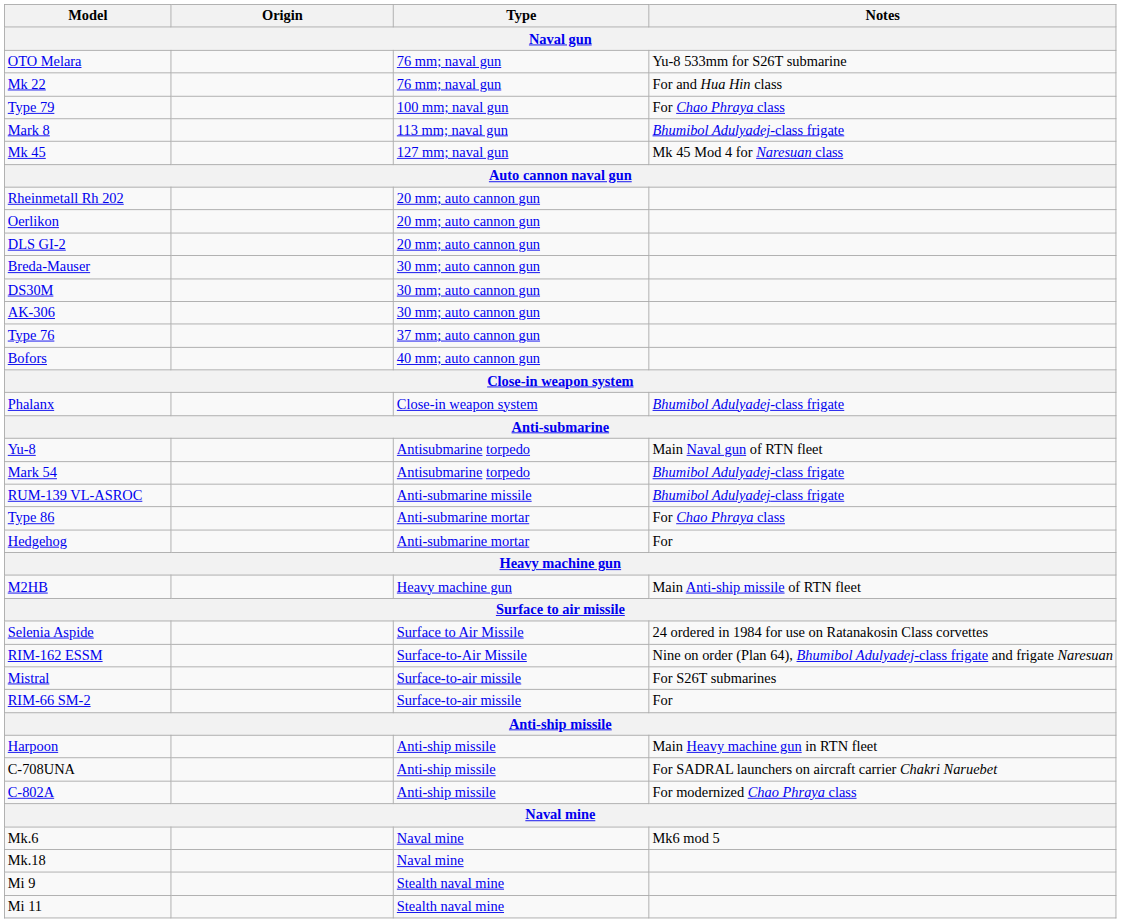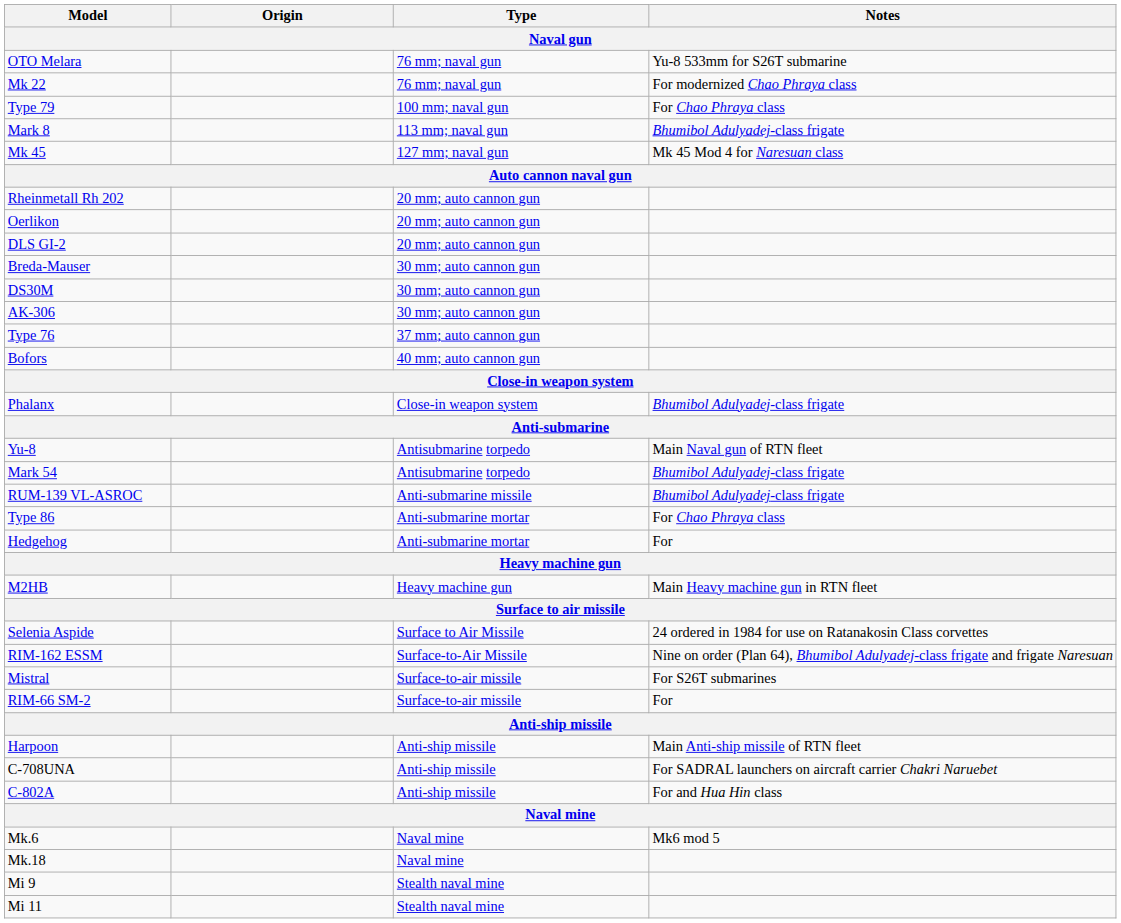 <table class="wikitable">
 <tr>
 <th style="width:15%;">Model</th>
 <th style="width:20%;">Origin</th>
 <th style="width:23%;">Type</th>
 <th style="width:42%;">Notes</th>
 </tr>
 <tr>
 <th colspan="6"><a href='#'>Naval gun</a></th>
 </tr>
 <tr>
 <td><a href='#'>OTO Melara</a></td>
 <td></td>
 <td><a href='#'>76 mm; naval gun</a></td>
 <td>Yu-8 533mm for S26T submarine</td>
 </tr>
 <tr>
 <td><a href='#'>Mk 22</a></td>
 <td></td>
 <td><a href='#'>76 mm; naval gun</a></td>
-<td>For  and <em>Hua Hin</em> class</td>
+<td>For modernized <a href='#'><em>Chao Phraya</em> class</a></td>
 </tr>
 <tr>
 <td><a href='#'>Type 79</a></td>
 <td></td>
 <td><a href='#'>100 mm; naval gun</a></td>
 <td>For <a href='#'><em>Chao Phraya</em> class</a></td>
 </tr>
 <tr>
 <td><a href='#'>Mark 8</a></td>
 <td></td>
 <td><a href='#'>113 mm; naval gun</a></td>
 <td><a href='#'><em>Bhumibol Adulyadej</em>-class frigate</a></td>
 </tr>
 <tr>
 <td><a href='#'>Mk 45</a></td>
 <td></td>
 <td><a href='#'>127 mm; naval gun</a></td>
 <td>Mk 45 Mod 4 for  <a href='#'><em>Naresuan</em> class</a></td>
 </tr>
 <tr>
 <th colspan="6"><a href='#'>Auto cannon naval gun</a></th>
 </tr>
 <tr>
 <td><a href='#'>Rheinmetall Rh 202</a></td>
 <td></td>
 <td><a href='#'>20 mm; auto cannon gun</a></td>
 <td></td>
 </tr>
 <tr>
 <td><a href='#'>Oerlikon</a></td>
 <td></td>
 <td><a href='#'>20 mm; auto cannon gun</a></td>
 <td></td>
 </tr>
 <tr>
 <td><a href='#'>DLS GI-2</a></td>
 <td></td>
 <td><a href='#'>20 mm; auto cannon gun</a></td>
 <td></td>
 </tr>
 <tr>
 <td><a href='#'>Breda-Mauser</a></td>
 <td></td>
 <td><a href='#'>30 mm; auto cannon gun</a></td>
 <td></td>
 </tr>
 <tr>
 <td><a href='#'>DS30M</a></td>
 <td></td>
 <td><a href='#'>30 mm; auto cannon gun</a></td>
 <td></td>
 </tr>
 <tr>
 <td><a href='#'>AK-306</a></td>
 <td></td>
 <td><a href='#'>30 mm; auto cannon gun</a></td>
 <td></td>
 </tr>
 <tr>
 <td><a href='#'>Type 76</a></td>
 <td></td>
 <td><a href='#'>37 mm; auto cannon gun</a></td>
 <td></td>
 </tr>
 <tr>
 <td><a href='#'>Bofors</a></td>
 <td></td>
 <td><a href='#'>40 mm; auto cannon gun</a></td>
 <td></td>
 </tr>
 <tr>
 <th colspan="7"><a href='#'>Close-in weapon system</a></th>
 </tr>
 <tr>
 <td><a href='#'>Phalanx</a></td>
 <td></td>
 <td><a href='#'>Close-in weapon system</a></td>
 <td><a href='#'><em>Bhumibol Adulyadej</em>-class frigate</a></td>
 </tr>
 <tr>
 <th colspan="7"><a href='#'>Anti-submarine</a></th>
 </tr>
 <tr>
 <td><a href='#'>Yu-8</a></td>
 <td></td>
 <td><a href='#'>Antisubmarine</a> <a href='#'>torpedo</a></td>
 <td>Main <a href='#'>Naval gun</a> of RTN fleet</td>
 </tr>
 <tr>
 <td><a href='#'>Mark 54</a></td>
 <td></td>
 <td><a href='#'>Antisubmarine</a> <a href='#'>torpedo</a></td>
 <td><a href='#'><em>Bhumibol Adulyadej</em>-class frigate</a></td>
 </tr>
 <tr>
 <td><a href='#'>RUM-139 VL-ASROC</a></td>
 <td></td>
 <td><a href='#'>Anti-submarine missile</a></td>
 <td><a href='#'><em>Bhumibol Adulyadej</em>-class frigate</a></td>
 </tr>
 <tr>
 <td><a href='#'>Type 86</a></td>
 <td></td>
 <td><a href='#'>Anti-submarine mortar</a></td>
 <td>For <a href='#'><em>Chao Phraya</em> class</a></td>
 </tr>
 <tr>
 <td><a href='#'>Hedgehog</a></td>
 <td></td>
 <td><a href='#'>Anti-submarine mortar</a></td>
 <td>For </td>
 </tr>
 <tr>
 <th colspan="6"><a href='#'>Heavy machine gun</a></th>
 </tr>
 <tr>
 <td><a href='#'>M2HB</a></td>
 <td></td>
 <td><a href='#'>Heavy machine gun</a></td>
-<td>Main <a href='#'>Anti-ship missile</a> of RTN fleet</td>
+<td>Main <a href='#'>Heavy machine gun</a> in RTN fleet</td>
 </tr>
 <tr>
 <th colspan="6"><a href='#'>Surface to air missile</a></th>
 </tr>
 <tr>
 <td><a href='#'>Selenia Aspide</a></td>
 <td></td>
 <td><a href='#'>Surface to Air Missile</a></td>
 <td>24 ordered in 1984 for use on Ratanakosin Class corvettes</td>
 </tr>
 <tr>
 <td><a href='#'>RIM-162 ESSM</a></td>
 <td></td>
 <td><a href='#'>Surface-to-Air Missile</a></td>
 <td>Nine on order (Plan 64), <a href='#'><em>Bhumibol Adulyadej</em>-class frigate</a> and frigate <em>Naresuan</em></td>
 </tr>
 <tr>
 <td><a href='#'>Mistral</a></td>
 <td></td>
 <td><a href='#'>Surface-to-air missile</a></td>
 <td>For S26T submarines</td>
 </tr>
 <tr>
 <td><a href='#'>RIM-66 SM-2</a></td>
 <td></td>
 <td><a href='#'>Surface-to-air missile</a></td>
 <td>For </td>
 </tr>
 <tr>
 <th colspan="6"><a href='#'>Anti-ship missile</a></th>
 </tr>
 <tr>
 <td><a href='#'>Harpoon</a></td>
 <td></td>
 <td><a href='#'>Anti-ship missile</a></td>
-<td>Main <a href='#'>Heavy machine gun</a> in RTN fleet</td>
+<td>Main <a href='#'>Anti-ship missile</a> of RTN fleet</td>
 </tr>
 <tr>
 <td>C-708UNA</td>
 <td></td>
 <td><a href='#'>Anti-ship missile</a></td>
 <td>For SADRAL launchers on aircraft carrier <em>Chakri Naruebet</em></td>
 </tr>
 <tr>
 <td><a href='#'>C-802A</a></td>
 <td></td>
 <td><a href='#'>Anti-ship missile</a></td>
-<td>For modernized <a href='#'><em>Chao Phraya</em> class</a></td>
+<td>For  and <em>Hua Hin</em> class</td>
 </tr>
 <tr>
 <th colspan="6"><a href='#'>Naval mine</a></th>
 </tr>
 <tr>
 <td>Mk.6</td>
 <td></td>
 <td><a href='#'>Naval mine</a></td>
 <td>Mk6 mod 5</td>
 </tr>
 <tr>
 <td>Mk.18</td>
 <td></td>
 <td><a href='#'>Naval mine</a></td>
 <td></td>
 </tr>
 <tr>
 <td>Mi 9</td>
 <td></td>
 <td><a href='#'>Stealth naval mine</a></td>
 <td></td>
 </tr>
 <tr>
 <td>Mi 11</td>
 <td></td>
 <td><a href='#'>Stealth naval mine</a></td>
 <td></td>
 </tr>
 </table>
